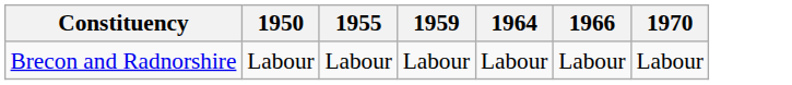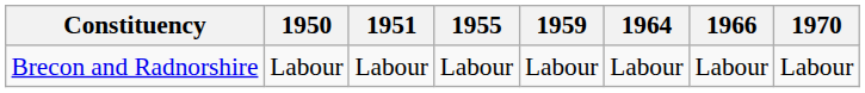 <table class="wikitable">
 <tr>
 <th>Constituency</th>
 <th>1950</th>
+<th>1951</th>
 <th>1955</th>
 <th>1959</th>
 <th>1964</th>
 <th>1966</th>
 <th>1970</th>
 </tr>
 <tr>
 <td><a href='#'>Brecon and Radnorshire</a></td>
 <td bgcolor=>Labour</td>
 <td bgcolor=>Labour</td>
 <td bgcolor=>Labour</td>
 <td bgcolor=>Labour</td>
 <td bgcolor=>Labour</td>
 <td bgcolor=>Labour</td>
+<td bgcolor=>Labour</td>
 </tr>
 </table>
